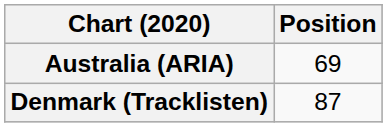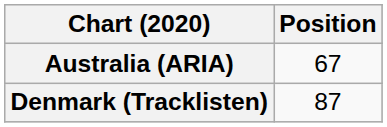 <table class="wikitable plainrowheaders" style="text-align:center">
 <tr>
 <th scope="col">Chart (2020)</th>
 <th scope="col">Position</th>
 </tr>
 <tr>
 <th scope="row">Australia (ARIA)</th>
-<td>69</td>
+<td>67</td>
 </tr>
 <tr>
 <th scope="row">Denmark (Tracklisten)</th>
 <td>87</td>
 </tr>
 </table>
